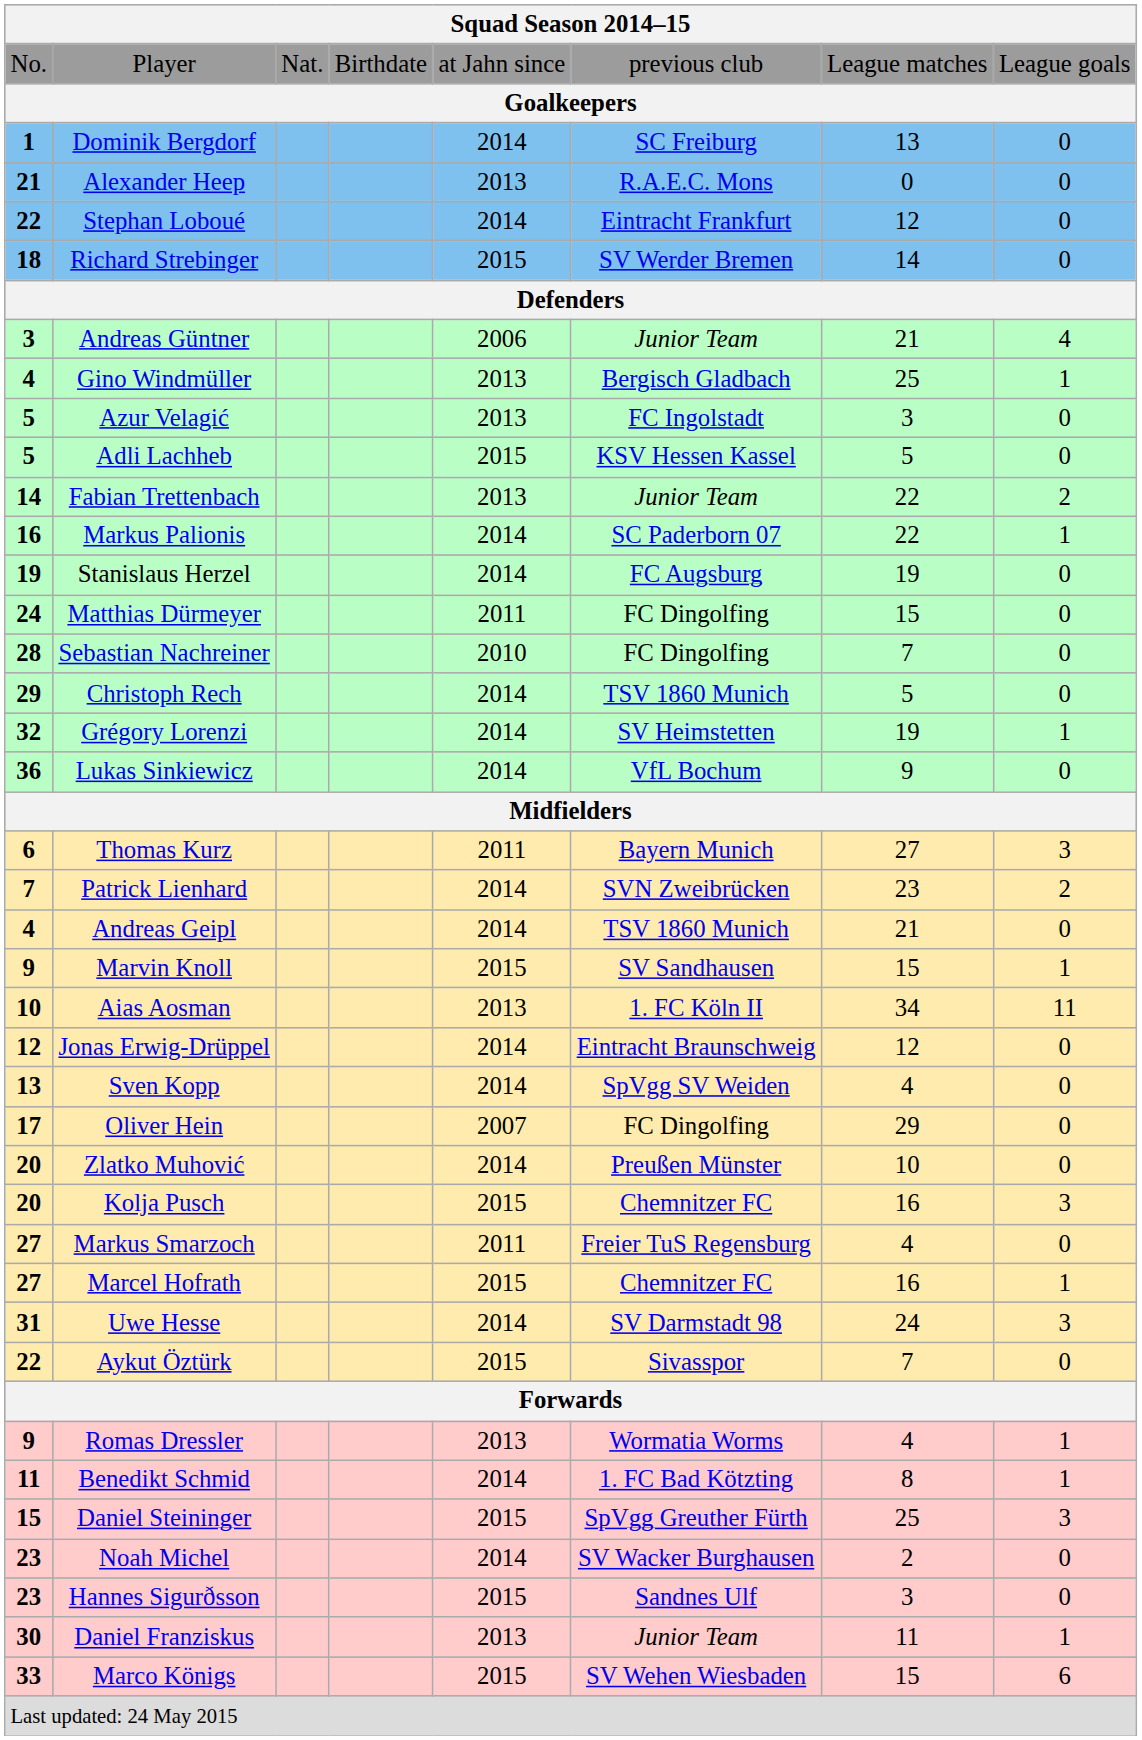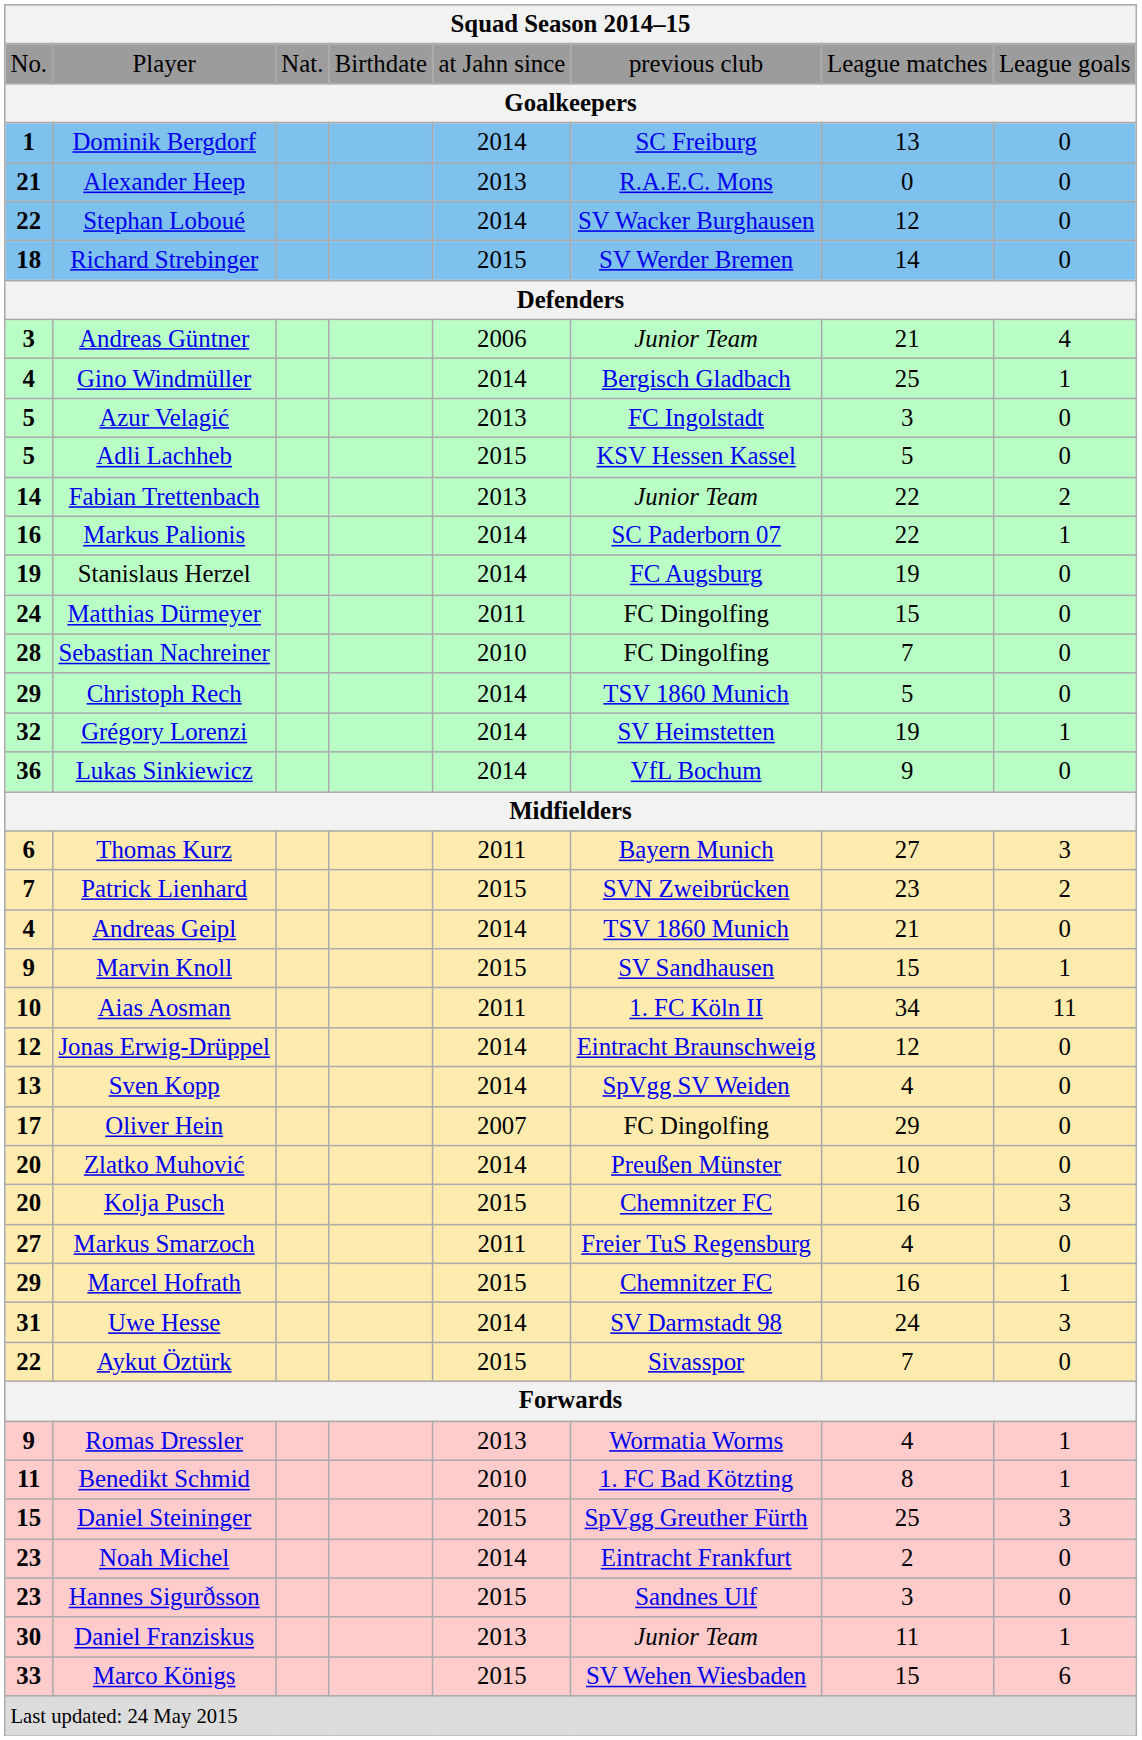 <table class="wikitable">
 <tr style="text-align:center; background:#dcdcdc;">
 <th colspan="12">Squad Season 2014–15</th>
 </tr>
 <tr style="text-align:center; background:#9c9c9c;">
 <td>No.</td>
 <td>Player</td>
 <td>Nat.</td>
 <td>Birthdate</td>
 <td>at Jahn since</td>
 <td>previous club</td>
 <td>League matches</td>
 <td>League goals</td>
 </tr>
 <tr style="text-align:center; background:#dcdcdc;">
 <th colspan="12">Goalkeepers</th>
 </tr>
 <tr style="text-align:center; background:#7ec0ee;">
 <td><strong>1</strong></td>
 <td><a href='#'>Dominik Bergdorf</a></td>
 <td></td>
 <td></td>
 <td>2014</td>
 <td><a href='#'>SC Freiburg</a></td>
 <td>13</td>
 <td>0</td>
 </tr>
 <tr style="text-align:center; background:#7ec0ee;">
 <td><strong>21</strong></td>
 <td><a href='#'>Alexander Heep</a></td>
 <td></td>
 <td></td>
 <td>2013</td>
 <td><a href='#'>R.A.E.C. Mons</a></td>
 <td>0</td>
 <td>0</td>
 </tr>
 <tr style="text-align:center; background:#7ec0ee;">
 <td><strong>22</strong></td>
 <td><a href='#'>Stephan Loboué</a></td>
 <td></td>
 <td></td>
 <td>2014</td>
-<td><a href='#'>Eintracht Frankfurt</a></td>
+<td><a href='#'>SV Wacker Burghausen</a></td>
 <td>12</td>
 <td>0</td>
 </tr>
 <tr style="text-align:center; background:#7ec0ee;">
 <td><strong>18</strong></td>
 <td><a href='#'>Richard Strebinger</a></td>
 <td></td>
 <td></td>
 <td>2015</td>
 <td><a href='#'>SV Werder Bremen</a></td>
 <td>14</td>
 <td>0</td>
 </tr>
 <tr style="text-align:center; background:#dcdcdc;">
 <th colspan="12">Defenders</th>
 </tr>
 <tr style="text-align:center; background:#b9ffc5;">
 <td><strong>3</strong></td>
 <td><a href='#'>Andreas Güntner</a></td>
 <td></td>
 <td></td>
 <td>2006</td>
 <td><em>Junior Team</em></td>
 <td>21</td>
 <td>4</td>
 </tr>
 <tr style="text-align:center; background:#b9ffc5;">
 <td><strong>4</strong></td>
 <td><a href='#'>Gino Windmüller</a></td>
 <td></td>
 <td></td>
-<td>2013</td>
+<td>2014</td>
 <td><a href='#'>Bergisch Gladbach</a></td>
 <td>25</td>
 <td>1</td>
 </tr>
 <tr style="text-align:center; background:#b9ffc5;">
 <td><strong>5</strong></td>
 <td><a href='#'>Azur Velagić</a></td>
 <td></td>
 <td></td>
 <td>2013</td>
 <td><a href='#'>FC Ingolstadt</a></td>
 <td>3</td>
 <td>0</td>
 </tr>
 <tr style="text-align:center; background:#b9ffc5;">
 <td><strong>5</strong></td>
 <td><a href='#'>Adli Lachheb</a></td>
 <td></td>
 <td></td>
 <td>2015</td>
 <td><a href='#'>KSV Hessen Kassel</a></td>
 <td>5</td>
 <td>0</td>
 </tr>
 <tr style="text-align:center; background:#b9ffc5;">
 <td><strong>14</strong></td>
 <td><a href='#'>Fabian Trettenbach</a></td>
 <td></td>
 <td></td>
 <td>2013</td>
 <td><em>Junior Team</em></td>
 <td>22</td>
 <td>2</td>
 </tr>
 <tr style="text-align:center; background:#b9ffc5;">
 <td><strong>16</strong></td>
 <td><a href='#'>Markus Palionis</a></td>
 <td></td>
 <td></td>
 <td>2014</td>
 <td><a href='#'>SC Paderborn 07</a></td>
 <td>22</td>
 <td>1</td>
 </tr>
 <tr style="text-align:center; background:#b9ffc5;">
 <td><strong>19</strong></td>
 <td>Stanislaus Herzel</td>
 <td></td>
 <td></td>
 <td>2014</td>
 <td><a href='#'>FC Augsburg</a></td>
 <td>19</td>
 <td>0</td>
 </tr>
 <tr style="text-align:center; background:#b9ffc5;">
 <td><strong>24</strong></td>
 <td><a href='#'>Matthias Dürmeyer</a></td>
 <td></td>
 <td></td>
 <td>2011</td>
 <td>FC Dingolfing</td>
 <td>15</td>
 <td>0</td>
 </tr>
 <tr style="text-align:center; background:#b9ffc5;">
 <td><strong>28</strong></td>
 <td><a href='#'>Sebastian Nachreiner</a></td>
 <td></td>
 <td></td>
 <td>2010</td>
 <td>FC Dingolfing</td>
 <td>7</td>
 <td>0</td>
 </tr>
 <tr style="text-align:center; background:#b9ffc5;">
 <td><strong>29</strong></td>
 <td><a href='#'>Christoph Rech</a></td>
 <td></td>
 <td></td>
 <td>2014</td>
 <td><a href='#'>TSV 1860 Munich</a></td>
 <td>5</td>
 <td>0</td>
 </tr>
 <tr style="text-align:center; background:#b9ffc5;">
 <td><strong>32</strong></td>
 <td><a href='#'>Grégory Lorenzi</a></td>
 <td></td>
 <td></td>
 <td>2014</td>
 <td><a href='#'>SV Heimstetten</a></td>
 <td>19</td>
 <td>1</td>
 </tr>
 <tr style="text-align:center; background:#b9ffc5;">
 <td><strong>36</strong></td>
 <td><a href='#'>Lukas Sinkiewicz</a></td>
 <td></td>
 <td></td>
 <td>2014</td>
 <td><a href='#'>VfL Bochum</a></td>
 <td>9</td>
 <td>0</td>
 </tr>
 <tr style="text-align:center; background:#dcdcdc;">
 <th colspan="12">Midfielders</th>
 </tr>
 <tr style="text-align:center; background:#ffebad;">
 <td><strong>6</strong></td>
 <td><a href='#'>Thomas Kurz</a></td>
 <td></td>
 <td></td>
 <td>2011</td>
 <td><a href='#'>Bayern Munich</a></td>
 <td>27</td>
 <td>3</td>
 </tr>
 <tr style="text-align:center; background:#ffebad;">
 <td><strong>7</strong></td>
 <td><a href='#'>Patrick Lienhard</a></td>
 <td></td>
 <td></td>
-<td>2014</td>
+<td>2015</td>
 <td><a href='#'>SVN Zweibrücken</a></td>
 <td>23</td>
 <td>2</td>
 </tr>
 <tr style="text-align:center; background:#ffebad;">
 <td><strong>4</strong></td>
 <td><a href='#'>Andreas Geipl</a></td>
 <td></td>
 <td></td>
 <td>2014</td>
 <td><a href='#'>TSV 1860 Munich</a></td>
 <td>21</td>
 <td>0</td>
 </tr>
 <tr style="text-align:center; background:#ffebad;">
 <td><strong>9</strong></td>
 <td><a href='#'>Marvin Knoll</a></td>
 <td></td>
 <td></td>
 <td>2015</td>
 <td><a href='#'>SV Sandhausen</a></td>
 <td>15</td>
 <td>1</td>
 </tr>
 <tr style="text-align:center; background:#ffebad;">
 <td><strong>10</strong></td>
 <td><a href='#'>Aias Aosman</a></td>
 <td></td>
 <td></td>
-<td>2013</td>
+<td>2011</td>
 <td><a href='#'>1. FC Köln II</a></td>
 <td>34</td>
 <td>11</td>
 </tr>
 <tr style="text-align:center; background:#ffebad;">
 <td><strong>12</strong></td>
 <td><a href='#'>Jonas Erwig-Drüppel</a></td>
 <td></td>
 <td></td>
 <td>2014</td>
 <td><a href='#'>Eintracht Braunschweig</a></td>
 <td>12</td>
 <td>0</td>
 </tr>
 <tr style="text-align:center; background:#ffebad;">
 <td><strong>13</strong></td>
 <td><a href='#'>Sven Kopp</a></td>
 <td></td>
 <td></td>
 <td>2014</td>
 <td><a href='#'>SpVgg SV Weiden</a></td>
 <td>4</td>
 <td>0</td>
 </tr>
 <tr style="text-align:center; background:#ffebad;">
 <td><strong>17</strong></td>
 <td><a href='#'>Oliver Hein</a></td>
 <td></td>
 <td></td>
 <td>2007</td>
 <td>FC Dingolfing</td>
 <td>29</td>
 <td>0</td>
 </tr>
 <tr style="text-align:center; background:#ffebad;">
 <td><strong>20</strong></td>
 <td><a href='#'>Zlatko Muhović</a></td>
 <td></td>
 <td></td>
 <td>2014</td>
 <td><a href='#'>Preußen Münster</a></td>
 <td>10</td>
 <td>0</td>
 </tr>
 <tr style="text-align:center; background:#ffebad;">
 <td><strong>20</strong></td>
 <td><a href='#'>Kolja Pusch</a></td>
 <td></td>
 <td></td>
 <td>2015</td>
 <td><a href='#'>Chemnitzer FC</a></td>
 <td>16</td>
 <td>3</td>
 </tr>
 <tr style="text-align:center; background:#ffebad;">
 <td><strong>27</strong></td>
 <td><a href='#'>Markus Smarzoch</a></td>
 <td></td>
 <td></td>
 <td>2011</td>
 <td><a href='#'>Freier TuS Regensburg</a></td>
 <td>4</td>
 <td>0</td>
 </tr>
 <tr style="text-align:center; background:#ffebad;">
-<td><strong>27</strong></td>
+<td><strong>29</strong></td>
 <td><a href='#'>Marcel Hofrath</a></td>
 <td></td>
 <td></td>
 <td>2015</td>
 <td><a href='#'>Chemnitzer FC</a></td>
 <td>16</td>
 <td>1</td>
 </tr>
 <tr style="text-align:center; background:#ffebad;">
 <td><strong>31</strong></td>
 <td><a href='#'>Uwe Hesse</a></td>
 <td></td>
 <td></td>
 <td>2014</td>
 <td><a href='#'>SV Darmstadt 98</a></td>
 <td>24</td>
 <td>3</td>
 </tr>
 <tr style="text-align:center; background:#ffebad;">
 <td><strong>22</strong></td>
 <td><a href='#'>Aykut Öztürk</a></td>
 <td></td>
 <td></td>
 <td>2015</td>
 <td><a href='#'>Sivasspor</a></td>
 <td>7</td>
 <td>0</td>
 </tr>
 <tr style="text-align:center; background:#dcdcdc;">
 <th colspan="12">Forwards</th>
 </tr>
 <tr style="text-align:center; background:#ffcbcb;">
 <td><strong>9</strong></td>
 <td><a href='#'>Romas Dressler</a></td>
 <td></td>
 <td></td>
 <td>2013</td>
 <td><a href='#'>Wormatia Worms</a></td>
 <td>4</td>
 <td>1</td>
 </tr>
 <tr style="text-align:center; background:#ffcbcb;">
 <td><strong>11</strong></td>
 <td><a href='#'>Benedikt Schmid</a></td>
 <td></td>
 <td></td>
-<td>2014</td>
+<td>2010</td>
 <td><a href='#'>1. FC Bad Kötzting</a></td>
 <td>8</td>
 <td>1</td>
 </tr>
 <tr style="text-align:center; background:#ffcbcb;">
 <td><strong>15</strong></td>
 <td><a href='#'>Daniel Steininger</a></td>
 <td></td>
 <td></td>
 <td>2015</td>
 <td><a href='#'>SpVgg Greuther Fürth</a></td>
 <td>25</td>
 <td>3</td>
 </tr>
 <tr style="text-align:center; background:#ffcbcb;">
 <td><strong>23</strong></td>
 <td><a href='#'>Noah Michel</a></td>
 <td></td>
 <td></td>
 <td>2014</td>
-<td><a href='#'>SV Wacker Burghausen</a></td>
+<td><a href='#'>Eintracht Frankfurt</a></td>
 <td>2</td>
 <td>0</td>
 </tr>
 <tr style="text-align:center; background:#ffcbcb;">
 <td><strong>23</strong></td>
 <td><a href='#'>Hannes Sigurðsson</a></td>
 <td></td>
 <td></td>
 <td>2015</td>
 <td><a href='#'>Sandnes Ulf</a></td>
 <td>3</td>
 <td>0</td>
 </tr>
 <tr style="text-align:center; background:#ffcbcb;">
 <td><strong>30</strong></td>
 <td><a href='#'>Daniel Franziskus</a></td>
 <td></td>
 <td></td>
 <td>2013</td>
 <td><em>Junior Team</em></td>
 <td>11</td>
 <td>1</td>
 </tr>
 <tr style="text-align:center; background:#ffcbcb;">
 <td><strong>33</strong></td>
 <td><a href='#'>Marco Königs</a></td>
 <td></td>
 <td></td>
 <td>2015</td>
 <td><a href='#'>SV Wehen Wiesbaden</a></td>
 <td>15</td>
 <td>6</td>
 </tr>
 <tr style="text-align:left; background:#dcdcdc;">
 <td colspan="12"><small>Last updated: 24 May 2015</small></td>
 </tr>
 </table>
